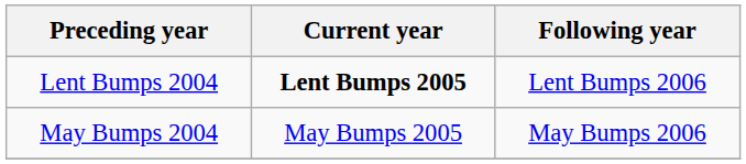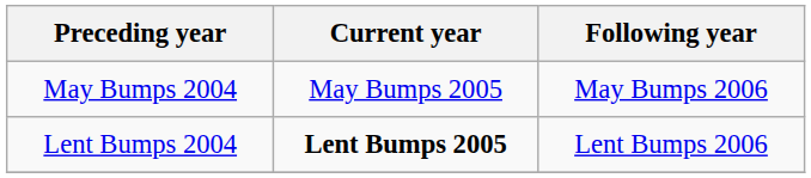 <table class="wikitable" style="height: 100px; text-align: center; margin: 1em auto;">
 <tr>
 <th width=150>Preceding year</th>
 <th width=150>Current year</th>
 <th width=150>Following year</th>
 </tr>
 <tr>
+<td><a href='#'>May Bumps 2004</a></td>
+<td><a href='#'>May Bumps 2005</a></td>
+<td><a href='#'>May Bumps 2006</a></td>
+</tr>
+<tr>
 <td><a href='#'>Lent Bumps 2004</a></td>
 <td><strong>Lent Bumps 2005</strong></td>
 <td><a href='#'>Lent Bumps 2006</a></td>
 </tr>
 <tr>
-<td><a href='#'>May Bumps 2004</a></td>
-<td><a href='#'>May Bumps 2005</a></td>
-<td><a href='#'>May Bumps 2006</a></td>
-</tr>
-<tr>
 </tr>
 </table>
